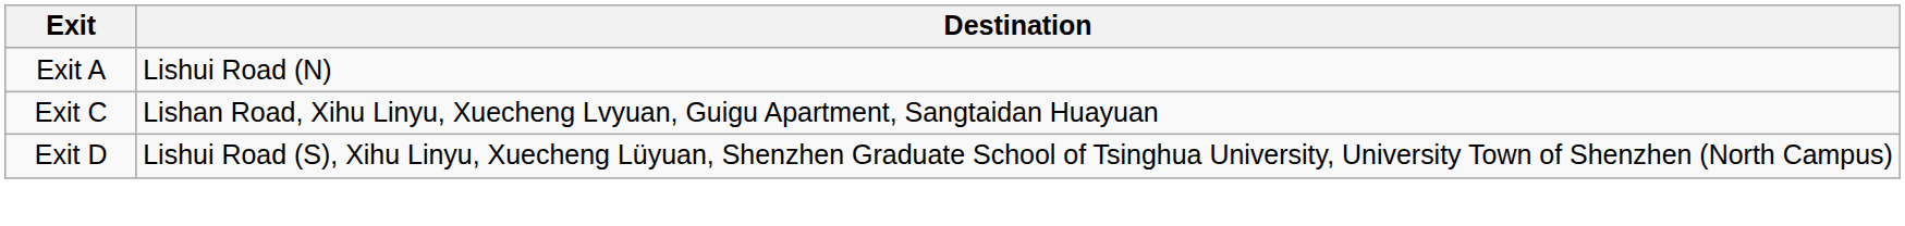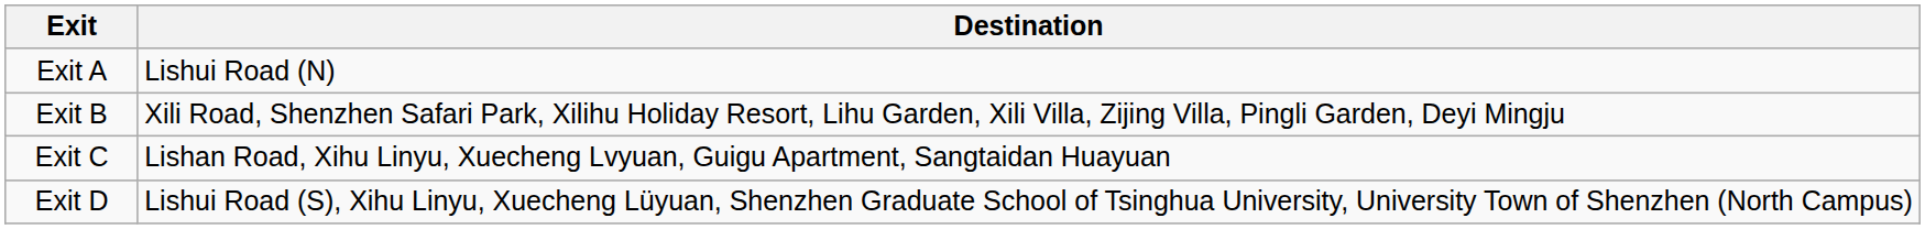 <table class="wikitable">
 <tr>
 <th style="width:70px">Exit</th>
 <th>Destination</th>
 </tr>
 <tr>
 <td align="center">Exit A</td>
 <td>Lishui Road (N)</td>
 </tr>
 <tr>
+<td align="center">Exit B</td>
+<td>Xili Road, Shenzhen Safari Park, Xilihu Holiday Resort, Lihu Garden, Xili Villa, Zijing Villa, Pingli Garden, Deyi Mingju</td>
+</tr>
+<tr>
 <td align="center">Exit C</td>
 <td>Lishan Road, Xihu Linyu, Xuecheng Lvyuan, Guigu Apartment, Sangtaidan Huayuan</td>
 </tr>
 <tr>
 <td align="center">Exit D</td>
 <td>Lishui Road (S), Xihu Linyu, Xuecheng Lüyuan, Shenzhen Graduate School of Tsinghua University, University Town of Shenzhen (North Campus)</td>
 </tr>
 </table>
